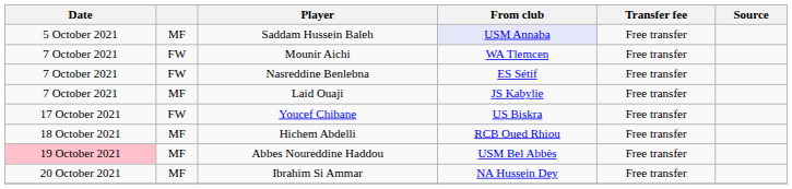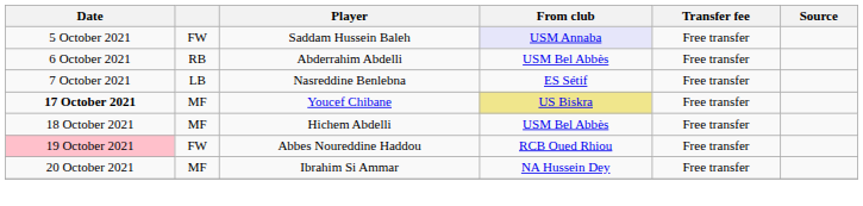 <table class="wikitable sortable" style="width:70%; text-align:center; font-size:85%; text-align:centre;">
 <tr>
 <th>Date</th>
 <th></th>
 <th>Player</th>
 <th>From club</th>
 <th>Transfer fee</th>
 <th>Source</th>
 </tr>
 <tr>
 <td>5 October 2021</td>
-<td>MF</td>
+<td>FW</td>
 <td> Saddam Hussein Baleh</td>
 <td style="background: lavender;"><a href='#'>USM Annaba</a></td>
 <td>Free transfer</td>
 <td></td>
 </tr>
 <tr>
-<td>7 October 2021</td>
-<td>FW</td>
-<td> Mounir Aichi</td>
-<td><a href='#'>WA Tlemcen</a></td>
+<td>6 October 2021</td>
+<td>RB</td>
+<td> Abderrahim Abdelli</td>
+<td><a href='#'>USM Bel Abbès</a></td>
 <td>Free transfer</td>
 <td></td>
 </tr>
 <tr>
 <td>7 October 2021</td>
-<td>FW</td>
+<td>LB</td>
 <td> Nasreddine Benlebna</td>
 <td><a href='#'>ES Sétif</a></td>
 <td>Free transfer</td>
 <td></td>
 </tr>
 <tr>
-<td>7 October 2021</td>
+<td><strong>17 October 2021</strong></td>
 <td>MF</td>
-<td> Laid Ouaji</td>
-<td><a href='#'>JS Kabylie</a></td>
-<td>Free transfer</td>
-<td></td>
-</tr>
-<tr>
-<td>17 October 2021</td>
-<td>FW</td>
 <td> <a href='#'>Youcef Chibane</a></td>
-<td><a href='#'>US Biskra</a></td>
+<td style="background: khaki;"><a href='#'>US Biskra</a></td>
 <td>Free transfer</td>
 <td></td>
 </tr>
 <tr>
 <td>18 October 2021</td>
 <td>MF</td>
 <td> Hichem Abdelli</td>
-<td><a href='#'>RCB Oued Rhiou</a></td>
+<td><a href='#'>USM Bel Abbès</a></td>
 <td>Free transfer</td>
 <td></td>
 </tr>
 <tr>
 <td style="background: pink;">19 October 2021</td>
-<td>MF</td>
+<td>FW</td>
 <td> Abbes Noureddine Haddou</td>
-<td><a href='#'>USM Bel Abbès</a></td>
+<td><a href='#'>RCB Oued Rhiou</a></td>
 <td>Free transfer</td>
 <td></td>
 </tr>
 <tr>
 <td>20 October 2021</td>
 <td>MF</td>
 <td> Ibrahim Si Ammar</td>
 <td><a href='#'>NA Hussein Dey</a></td>
 <td>Free transfer</td>
 <td></td>
 </tr>
 <tr>
 </tr>
 </table>
